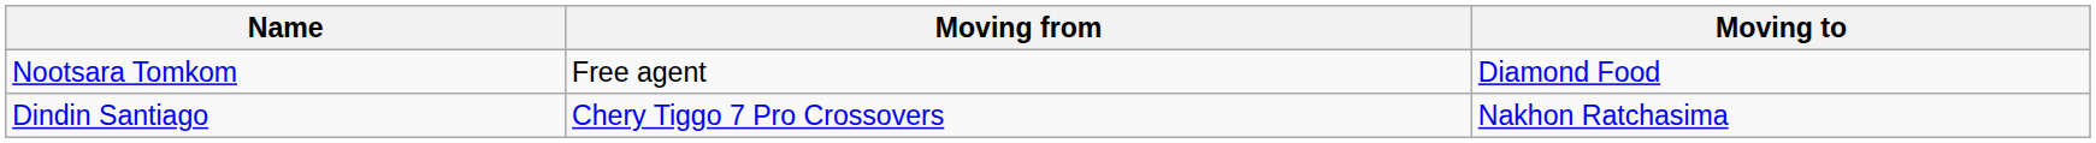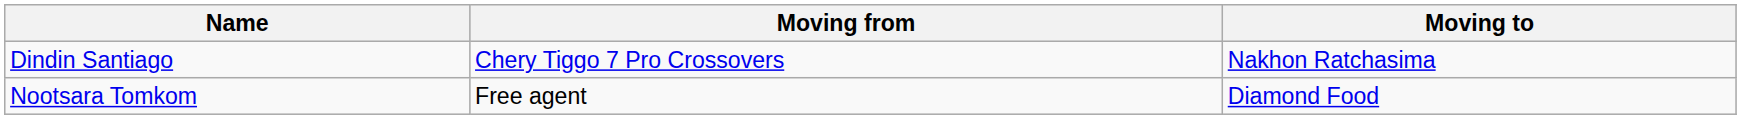 <table class="wikitable sortable" style="width:72%; font-size:95%; ">
 <tr>
 <th>Name</th>
 <th>Moving from</th>
 <th>Moving to</th>
 </tr>
 <tr>
+<td> <a href='#'>Dindin Santiago</a></td>
+<td> <a href='#'>Chery Tiggo 7 Pro Crossovers</a></td>
+<td> <a href='#'>Nakhon Ratchasima</a></td>
+</tr>
+<tr>
 <td> <a href='#'>Nootsara Tomkom</a></td>
 <td>Free agent</td>
 <td> <a href='#'>Diamond Food</a></td>
 </tr>
-<tr>
-<td> <a href='#'>Dindin Santiago</a></td>
-<td> <a href='#'>Chery Tiggo 7 Pro Crossovers</a></td>
-<td> <a href='#'>Nakhon Ratchasima</a></td>
-</tr>
 </table>
